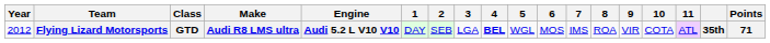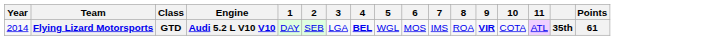 <table class="wikitable" style="text-align:center; font-size:85%">
 <tr>
 <th>Year</th>
 <th>Team</th>
 <th>Class</th>
-<th>Make</th>
 <th>Engine</th>
 <th>1</th>
 <th>2</th>
 <th>3</th>
 <th>4</th>
 <th>5</th>
 <th>6</th>
 <th>7</th>
 <th>8</th>
 <th>9</th>
 <th>10</th>
 <th>11</th>
 <th></th>
 <th>Points</th>
 </tr>
 <tr>
-<td><a href='#'>2012</a></td>
+<td><a href='#'>2014</a></td>
 <th nowrap><a href='#'>Flying Lizard Motorsports</a></th>
 <th>GTD</th>
-<th nowrap><a href='#'>Audi R8 LMS ultra</a></th>
 <th nowrap><a href='#'>Audi</a> 5.2 L V10 <a href='#'>V10</a></th>
 <td style="background:#dfffdf;"><a href='#'>DAY</a><br></td>
 <td style="background:#dfffdf;"><a href='#'>SEB</a><br></td>
 <td><a href='#'>LGA</a></td>
 <td><strong><a href='#'>BEL</a></strong></td>
 <td><a href='#'>WGL</a></td>
 <td><a href='#'>MOS</a></td>
 <td><a href='#'>IMS</a></td>
 <td><a href='#'>ROA</a></td>
-<td><a href='#'>VIR</a></td>
+<td><strong><a href='#'>VIR</a></strong></td>
 <td><a href='#'>COTA</a></td>
 <td style="background:#efcfff;"><a href='#'>ATL</a><br></td>
 <th>35th</th>
-<th>71</th>
+<th>61</th>
 </tr>
 </table>
